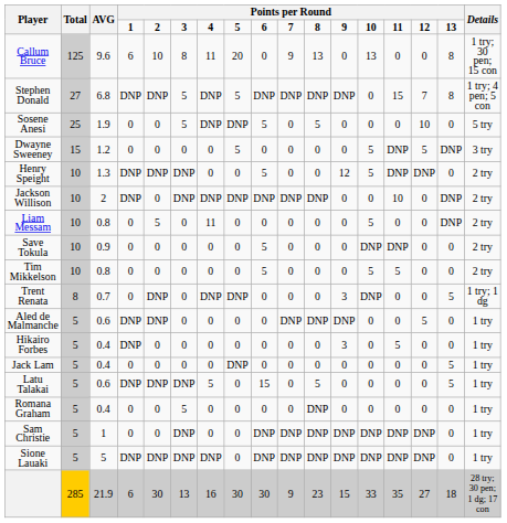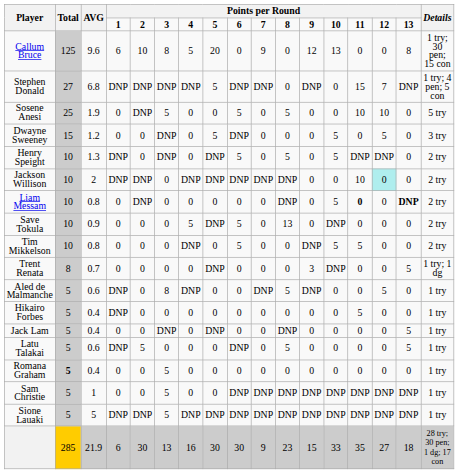 <table class="wikitable" style="text-align:center; line-height: 90%; font-size:90%;" width=100%>
 <tr>
 <th rowspan=2 width=15%>Player</th>
 <th rowspan=2 width=6%>Total</th>
 <th rowspan=2 width=6%>AVG</th>
 <th colspan=13>Points per Round</th>
 <th rowspan=2 width=15%><em>Details</em></th>
 </tr>
 <tr>
 <td width=4%><strong>1</strong></td>
 <td width=4%><strong>2</strong></td>
 <td width=4%><strong>3</strong></td>
 <td width=4%><strong>4</strong></td>
 <td width=4%><strong>5</strong></td>
 <td width=4%><strong>6</strong></td>
 <td width=4%><strong>7</strong></td>
 <td width=4%><strong>8</strong></td>
 <td width=4%><strong>9</strong></td>
 <td width=4%><strong>10</strong></td>
 <td width=4%><strong>11</strong></td>
 <td width=4%><strong>12</strong></td>
 <td width=4%><strong>13</strong></td>
 </tr>
 <tr>
 <td><a href='#'>Callum Bruce</a></td>
 <td bgcolor=#cccccc>125</td>
 <td>9.6</td>
 <td>6</td>
 <td>10</td>
 <td>8</td>
-<td>11</td>
+<td>5</td>
 <td>20</td>
 <td>0</td>
 <td>9</td>
-<td>13</td>
 <td>0</td>
+<td>12</td>
 <td>13</td>
 <td>0</td>
 <td>0</td>
 <td>8</td>
 <td>1 try; 30 pen; 15 con</td>
 </tr>
 <tr>
 <td>Stephen Donald</td>
 <td bgcolor=#cccccc>27</td>
 <td>6.8</td>
 <td>DNP</td>
 <td>DNP</td>
-<td>5</td>
+<td>DNP</td>
 <td>DNP</td>
 <td>5</td>
 <td>DNP</td>
 <td>DNP</td>
-<td>DNP</td>
+<td>0</td>
 <td>DNP</td>
 <td>0</td>
 <td>15</td>
 <td>7</td>
-<td>8</td>
+<td>DNP</td>
 <td>1 try; 4 pen; 5 con</td>
 </tr>
 <tr>
 <td>Sosene Anesi</td>
 <td bgcolor=#cccccc>25</td>
 <td>1.9</td>
 <td>0</td>
+<td>DNP</td>
+<td>5</td>
 <td>0</td>
-<td>5</td>
-<td>DNP</td>
-<td>DNP</td>
+<td>0</td>
 <td>5</td>
 <td>0</td>
 <td>5</td>
 <td>0</td>
 <td>0</td>
-<td>0</td>
+<td>10</td>
 <td>10</td>
 <td>0</td>
 <td>5 try</td>
 </tr>
 <tr>
 <td>Dwayne Sweeney</td>
 <td bgcolor=#cccccc>15</td>
 <td>1.2</td>
 <td>0</td>
 <td>0</td>
+<td>DNP</td>
+<td>0</td>
+<td>5</td>
+<td>DNP</td>
+<td>0</td>
 <td>0</td>
 <td>0</td>
 <td>5</td>
 <td>0</td>
+<td>5</td>
 <td>0</td>
-<td>0</td>
-<td>0</td>
-<td>5</td>
-<td>DNP</td>
-<td>5</td>
-<td>DNP</td>
 <td>3 try</td>
 </tr>
 <tr>
 <td>Henry Speight</td>
 <td bgcolor=#cccccc>10</td>
 <td>1.3</td>
 <td>DNP</td>
-<td>DNP</td>
+<td>0</td>
 <td>DNP</td>
 <td>0</td>
+<td>DNP</td>
+<td>5</td>
 <td>0</td>
 <td>5</td>
 <td>0</td>
-<td>0</td>
-<td>12</td>
 <td>5</td>
 <td>DNP</td>
 <td>DNP</td>
 <td>0</td>
 <td>2 try</td>
 </tr>
 <tr>
 <td>Jackson Willison</td>
 <td bgcolor=#cccccc>10</td>
 <td>2</td>
 <td>DNP</td>
+<td>DNP</td>
 <td>0</td>
-<td>DNP</td>
 <td>DNP</td>
 <td>DNP</td>
 <td>DNP</td>
 <td>DNP</td>
 <td>DNP</td>
 <td>0</td>
 <td>0</td>
 <td>10</td>
+<td style="background: paleturquoise;">0</td>
 <td>0</td>
-<td>DNP</td>
 <td>2 try</td>
 </tr>
 <tr>
 <td><a href='#'>Liam Messam</a></td>
 <td bgcolor=#cccccc>10</td>
 <td>0.8</td>
 <td>0</td>
-<td>5</td>
-<td>0</td>
-<td>11</td>
+<td>DNP</td>
 <td>0</td>
 <td>0</td>
 <td>0</td>
 <td>0</td>
 <td>0</td>
+<td>DNP</td>
+<td>0</td>
 <td>5</td>
+<td><strong>0</strong></td>
 <td>0</td>
-<td>0</td>
-<td>DNP</td>
+<td><strong>DNP</strong></td>
 <td>2 try</td>
 </tr>
 <tr>
 <td>Save Tokula</td>
 <td bgcolor=#cccccc>10</td>
 <td>0.9</td>
 <td>0</td>
 <td>0</td>
 <td>0</td>
-<td>0</td>
-<td>0</td>
+<td>5</td>
+<td>DNP</td>
 <td>5</td>
 <td>0</td>
-<td>0</td>
+<td>13</td>
 <td>0</td>
 <td>DNP</td>
-<td>DNP</td>
+<td>0</td>
 <td>0</td>
 <td>0</td>
 <td>2 try</td>
 </tr>
 <tr>
 <td>Tim Mikkelson</td>
 <td bgcolor=#cccccc>10</td>
 <td>0.8</td>
 <td>0</td>
 <td>0</td>
 <td>0</td>
-<td>0</td>
+<td>DNP</td>
 <td>0</td>
 <td>5</td>
 <td>0</td>
 <td>0</td>
-<td>0</td>
+<td>DNP</td>
 <td>5</td>
 <td>5</td>
 <td>0</td>
 <td>0</td>
 <td>2 try</td>
 </tr>
 <tr>
 <td>Trent Renata</td>
 <td bgcolor=#cccccc>8</td>
 <td>0.7</td>
 <td>0</td>
-<td>DNP</td>
 <td>0</td>
-<td>DNP</td>
+<td>0</td>
+<td>0</td>
 <td>DNP</td>
 <td>0</td>
 <td>0</td>
 <td>0</td>
 <td>3</td>
 <td>DNP</td>
 <td>0</td>
 <td>0</td>
 <td>5</td>
 <td>1 try; 1 dg</td>
 </tr>
 <tr>
 <td>Aled de Malmanche</td>
 <td bgcolor=#cccccc>5</td>
 <td>0.6</td>
 <td>DNP</td>
+<td>0</td>
+<td>8</td>
 <td>DNP</td>
 <td>0</td>
 <td>0</td>
-<td>0</td>
-<td>0</td>
 <td>DNP</td>
-<td>DNP</td>
+<td>5</td>
 <td>DNP</td>
 <td>0</td>
 <td>0</td>
 <td>5</td>
 <td>0</td>
 <td>1 try</td>
 </tr>
 <tr>
 <td>Hikairo Forbes</td>
 <td bgcolor=#cccccc>5</td>
 <td>0.4</td>
 <td>DNP</td>
 <td>0</td>
 <td>0</td>
 <td>0</td>
 <td>0</td>
 <td>0</td>
 <td>0</td>
 <td>0</td>
-<td>3</td>
+<td>0</td>
 <td>0</td>
 <td>5</td>
 <td>0</td>
 <td>0</td>
 <td>1 try</td>
 </tr>
 <tr>
 <td>Jack Lam</td>
 <td bgcolor=#cccccc>5</td>
 <td>0.4</td>
 <td>0</td>
 <td>0</td>
-<td>0</td>
+<td>DNP</td>
 <td>0</td>
 <td>DNP</td>
 <td>0</td>
 <td>0</td>
-<td>0</td>
+<td>DNP</td>
 <td>0</td>
 <td>0</td>
 <td>0</td>
 <td>0</td>
 <td>5</td>
 <td>1 try</td>
 </tr>
 <tr>
 <td>Latu Talakai</td>
 <td bgcolor=#cccccc>5</td>
 <td>0.6</td>
 <td>DNP</td>
-<td>DNP</td>
-<td>DNP</td>
 <td>5</td>
 <td>0</td>
-<td>15</td>
+<td>0</td>
+<td>0</td>
+<td>DNP</td>
 <td>0</td>
 <td>5</td>
 <td>0</td>
 <td>0</td>
 <td>0</td>
 <td>0</td>
 <td>5</td>
 <td>1 try</td>
 </tr>
 <tr>
 <td>Romana Graham</td>
-<td bgcolor=#cccccc>5</td>
+<td bgcolor=#cccccc><strong>5</strong></td>
 <td>0.4</td>
 <td>0</td>
 <td>0</td>
 <td>5</td>
 <td>0</td>
 <td>0</td>
 <td>0</td>
 <td>0</td>
-<td>DNP</td>
+<td>0</td>
 <td>0</td>
 <td>0</td>
 <td>0</td>
 <td>0</td>
 <td>0</td>
 <td>1 try</td>
 </tr>
 <tr>
 <td>Sam Christie</td>
 <td bgcolor=#cccccc>5</td>
 <td>1</td>
 <td>0</td>
 <td>0</td>
-<td>DNP</td>
+<td>5</td>
 <td>0</td>
 <td>0</td>
 <td>DNP</td>
 <td>DNP</td>
 <td>DNP</td>
 <td>DNP</td>
 <td>DNP</td>
 <td>DNP</td>
 <td>DNP</td>
-<td>0</td>
+<td>DNP</td>
 <td>1 try</td>
 </tr>
 <tr>
 <td>Sione Lauaki</td>
 <td bgcolor=#cccccc>5</td>
 <td>5</td>
 <td>DNP</td>
 <td>DNP</td>
-<td>DNP</td>
-<td>DNP</td>
-<td>0</td>
+<td>5</td>
 <td>DNP</td>
 <td>DNP</td>
 <td>DNP</td>
 <td>DNP</td>
 <td>DNP</td>
 <td>DNP</td>
 <td>DNP</td>
-<td>0</td>
+<td>DNP</td>
+<td>DNP</td>
+<td>DNP</td>
 <td>1 try</td>
 </tr>
 <tr>
 <th></th>
 <td bgcolor=#ffcc00>285</td>
 <td bgcolor=#cccccc>21.9</td>
 <td bgcolor=#cccccc>6</td>
 <td bgcolor=#cccccc>30</td>
 <td bgcolor=#cccccc>13</td>
 <td bgcolor=#cccccc>16</td>
 <td bgcolor=#cccccc>30</td>
 <td bgcolor=#cccccc>30</td>
 <td bgcolor=#cccccc>9</td>
 <td bgcolor=#cccccc>23</td>
 <td bgcolor=#cccccc>15</td>
 <td bgcolor=#cccccc>33</td>
 <td bgcolor=#cccccc>35</td>
 <td bgcolor=#cccccc>27</td>
 <td bgcolor=#cccccc>18</td>
 <td bgcolor=#cccccc><small>28 try; 30 pen; 1 dg; 17 con</small></td>
 </tr>
 </table>
